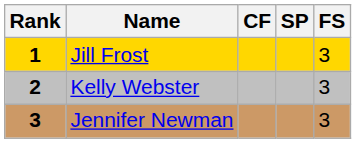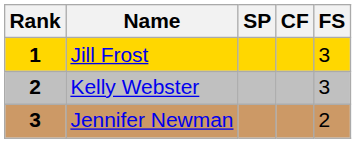 <table class="wikitable">
 <tr>
 <th>Rank</th>
 <th>Name</th>
+<th>SP</th>
 <th>CF</th>
-<th>SP</th>
 <th>FS</th>
 </tr>
 <tr bgcolor="gold">
 <td align="center"><strong>1</strong></td>
 <td><a href='#'>Jill Frost</a></td>
 <td></td>
 <td></td>
 <td>3</td>
 </tr>
 <tr bgcolor="silver">
 <td align="center"><strong>2</strong></td>
 <td><a href='#'>Kelly Webster</a></td>
 <td></td>
 <td></td>
 <td>3</td>
 </tr>
 <tr bgcolor="cc9966">
 <td align="center"><strong>3</strong></td>
 <td><a href='#'>Jennifer Newman</a></td>
 <td></td>
 <td></td>
-<td>3</td>
+<td>2</td>
 </tr>
 </table>
